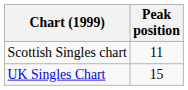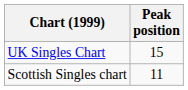 <table class="wikitable">
 <tr>
 <th align="left">Chart (1999)</th>
 <th align="center">Peak<br>position</th>
 </tr>
 <tr>
+<td align="left"><a href='#'>UK Singles Chart</a></td>
+<td align="center">15 </td>
+</tr>
+<tr>
 <td align="left">Scottish Singles chart</td>
 <td align="center">11 </td>
 </tr>
-<tr>
-<td align="left"><a href='#'>UK Singles Chart</a></td>
-<td align="center">15 </td>
-</tr>
 </table>
